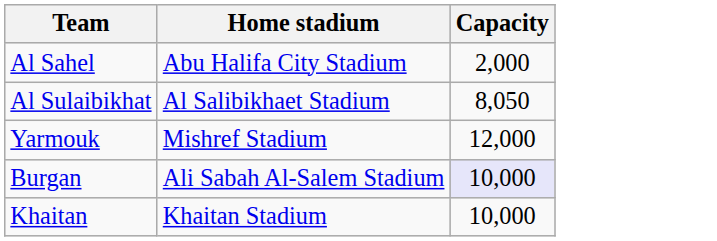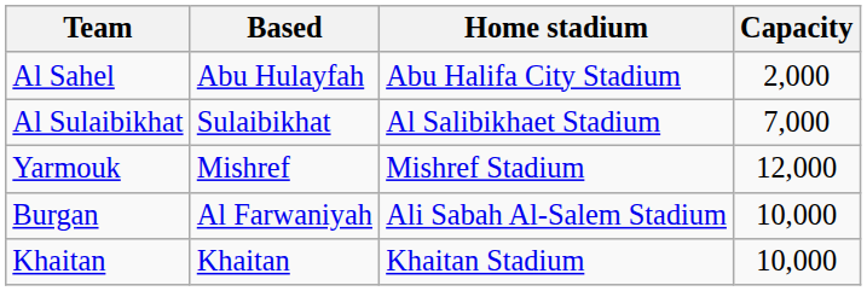 <table class="wikitable sortable">
 <tr>
 <th>Team</th>
+<th>Based</th>
 <th>Home stadium</th>
 <th>Capacity</th>
 </tr>
 <tr>
 <td><a href='#'>Al Sahel</a></td>
+<td><a href='#'>Abu Hulayfah</a></td>
 <td><a href='#'>Abu Halifa City Stadium</a></td>
 <td align=center>2,000</td>
 </tr>
 <tr>
 <td><a href='#'>Al Sulaibikhat</a></td>
+<td><a href='#'>Sulaibikhat</a></td>
 <td><a href='#'>Al Salibikhaet Stadium</a></td>
-<td align=center>8,050</td>
+<td align=center>7,000</td>
 </tr>
 <tr>
 <td><a href='#'>Yarmouk</a></td>
+<td><a href='#'>Mishref</a></td>
 <td><a href='#'>Mishref Stadium</a></td>
 <td align=center>12,000</td>
 </tr>
 <tr>
 <td><a href='#'>Burgan</a></td>
+<td><a href='#'>Al Farwaniyah</a></td>
 <td><a href='#'>Ali Sabah Al-Salem Stadium</a></td>
-<td align=center style="background: lavender;">10,000</td>
+<td align=center>10,000</td>
 </tr>
 <tr>
+<td><a href='#'>Khaitan</a></td>
 <td><a href='#'>Khaitan</a></td>
 <td><a href='#'>Khaitan Stadium</a></td>
 <td align=center>10,000</td>
 </tr>
 </table>
